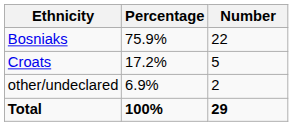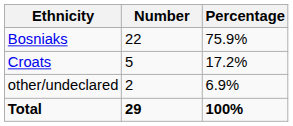 <table class="wikitable">
 <tr>
 <th width="100px">Ethnicity</th>
+<th width="80px">Number</th>
 <th width="80px">Percentage</th>
-<th width="80px">Number</th>
 </tr>
 <tr>
 <td><a href='#'>Bosniaks</a></td>
+<td>22</td>
 <td>75.9%</td>
-<td>22</td>
 </tr>
 <tr>
 <td><a href='#'>Croats</a></td>
+<td>5</td>
 <td>17.2%</td>
-<td>5</td>
 </tr>
 <tr>
 <td>other/undeclared</td>
+<td>2</td>
 <td>6.9%</td>
-<td>2</td>
 </tr>
 <tr>
 <td><strong>Total</strong></td>
+<td><strong>29</strong></td>
 <td><strong>100%</strong></td>
-<td><strong>29</strong></td>
 </tr>
 </table>
